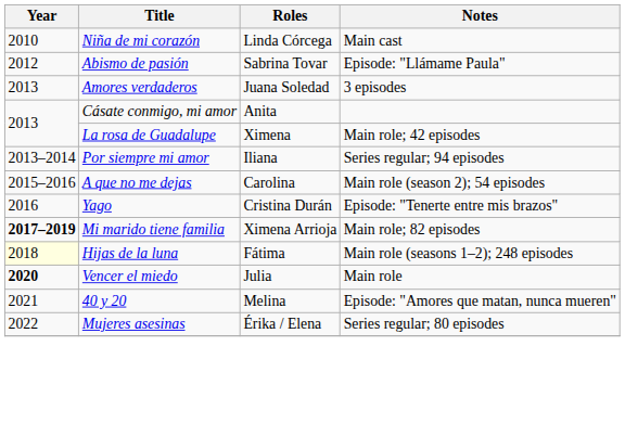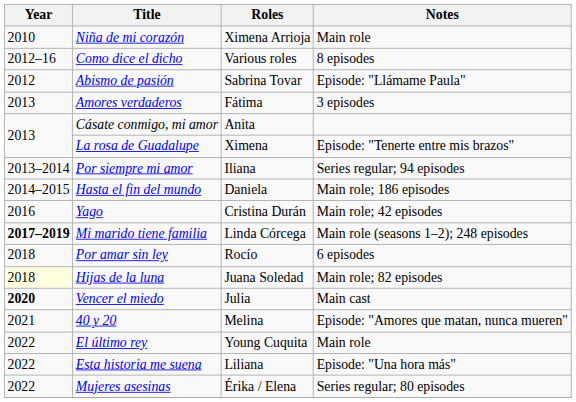 <table class="wikitable sortable">
 <tr>
 <th>Year</th>
 <th>Title</th>
 <th>Roles</th>
 <th>Notes</th>
 </tr>
 <tr>
 <td>2010</td>
 <td><em><a href='#'>Niña de mi corazón</a></em></td>
-<td>Linda Córcega</td>
-<td>Main cast</td>
+<td>Ximena Arrioja</td>
+<td>Main role</td>
+</tr>
+<tr>
+<td>2012–16</td>
+<td><em><a href='#'>Como dice el dicho</a></em></td>
+<td>Various roles</td>
+<td>8 episodes</td>
 </tr>
 <tr>
 <td>2012</td>
 <td><em><a href='#'>Abismo de pasión</a></em></td>
 <td>Sabrina Tovar</td>
 <td>Episode: "Llámame Paula"</td>
 </tr>
 <tr>
 <td>2013</td>
 <td><em><a href='#'>Amores verdaderos</a></em></td>
-<td>Juana Soledad</td>
+<td>Fátima</td>
 <td>3 episodes</td>
 </tr>
 <tr>
 <td rowspan="2">2013</td>
 <td><em>Cásate conmigo, mi amor</em></td>
 <td>Anita</td>
 <td></td>
 </tr>
 <tr>
 <td><em><a href='#'>La rosa de Guadalupe</a></em></td>
 <td>Ximena</td>
-<td>Main role; 42 episodes</td>
+<td>Episode: "Tenerte entre mis brazos"</td>
 </tr>
 <tr>
 <td>2013–2014</td>
 <td><em><a href='#'>Por siempre mi amor</a></em></td>
 <td>Iliana</td>
 <td>Series regular; 94 episodes</td>
 </tr>
 <tr>
-<td>2015–2016</td>
-<td><em><a href='#'>A que no me dejas</a></em></td>
-<td>Carolina</td>
-<td>Main role (season 2); 54 episodes</td>
+<td>2014–2015</td>
+<td><em><a href='#'>Hasta el fin del mundo</a></em></td>
+<td>Daniela</td>
+<td>Main role; 186 episodes</td>
 </tr>
 <tr>
 <td>2016</td>
 <td><em><a href='#'>Yago</a></em></td>
 <td>Cristina Durán</td>
-<td>Episode: "Tenerte entre mis brazos"</td>
+<td>Main role; 42 episodes</td>
 </tr>
 <tr>
 <td><strong>2017–2019</strong></td>
 <td><em><a href='#'>Mi marido tiene familia</a></em></td>
-<td>Ximena Arrioja</td>
-<td>Main role; 82 episodes</td>
+<td>Linda Córcega</td>
+<td>Main role (seasons 1–2); 248 episodes</td>
+</tr>
+<tr>
+<td>2018</td>
+<td><em><a href='#'>Por amar sin ley</a></em></td>
+<td>Rocío</td>
+<td>6 episodes</td>
 </tr>
 <tr>
 <td style="background: lightyellow;">2018</td>
 <td><em><a href='#'>Hijas de la luna</a></em></td>
-<td>Fátima</td>
-<td>Main role (seasons 1–2); 248 episodes</td>
+<td>Juana Soledad</td>
+<td>Main role; 82 episodes</td>
 </tr>
 <tr>
 <td><strong>2020</strong></td>
 <td><em><a href='#'>Vencer el miedo</a></em></td>
 <td>Julia</td>
-<td>Main role</td>
+<td>Main cast</td>
 </tr>
 <tr>
 <td>2021</td>
 <td><em><a href='#'>40 y 20</a></em></td>
 <td>Melina</td>
 <td>Episode: "Amores que matan, nunca mueren"</td>
+</tr>
+<tr>
+<td>2022</td>
+<td><em><a href='#'>El último rey</a></em></td>
+<td>Young Cuquita</td>
+<td>Main role</td>
+</tr>
+<tr>
+<td>2022</td>
+<td><em><a href='#'>Esta historia me suena</a></em></td>
+<td>Liliana</td>
+<td>Episode: "Una hora más"</td>
 </tr>
 <tr>
 <td>2022</td>
 <td><em><a href='#'>Mujeres asesinas</a></em></td>
 <td>Érika / Elena</td>
 <td>Series regular; 80 episodes</td>
 </tr>
 <tr>
 </tr>
 </table>
